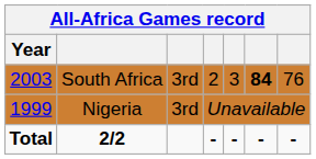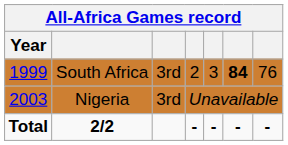 <table class="wikitable" style="text-align: center;">
 <tr>
 <th colspan=8><a href='#'>All-Africa Games record</a></th>
 </tr>
 <tr>
 <th>Year</th>
 <th></th>
 <th></th>
 <th></th>
 <th></th>
 <th></th>
 <th></th>
 </tr>
 <tr style="background:#CD7F32;">
-<td><a href='#'>2003</a></td>
+<td><a href='#'>1999</a></td>
 <td>South Africa</td>
 <td> 3rd</td>
 <td>2</td>
 <td>3</td>
 <td><strong>84</strong></td>
 <td>76</td>
 </tr>
 <tr style="background:#CD7F32;">
-<td><a href='#'>1999</a></td>
+<td><a href='#'>2003</a></td>
 <td>Nigeria</td>
 <td> 3rd</td>
 <td colspan=4 align=center><em>Unavailable</em></td>
 </tr>
 <tr>
 <td><strong>Total</strong></td>
 <td><strong>2/2</strong></td>
 <td></td>
 <td><strong>-</strong></td>
 <td><strong>-</strong></td>
 <td><strong>-</strong></td>
 <td><strong>-</strong></td>
 </tr>
 </table>
